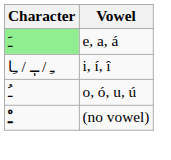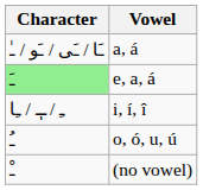 <table class="wikitable">
 <tr>
 <th>Character</th>
 <th>Vowel</th>
+</tr>
+<tr>
+<td>ـَا / ـَى / ـَو / ـٰ</td>
+<td>a, á</td>
 </tr>
 <tr>
 <td style="background: lightgreen;">ـَ</td>
 <td>e, a, á</td>
 </tr>
 <tr>
 <td>ـِ / ـٖ / ـِا</td>
 <td>i, í, î</td>
 </tr>
 <tr>
 <td>ـُ</td>
 <td>o, ó, u, ú</td>
 </tr>
 <tr>
-<td><strong>ـْ</strong></td>
+<td>ـْ</td>
 <td>(no vowel)</td>
 </tr>
 </table>
